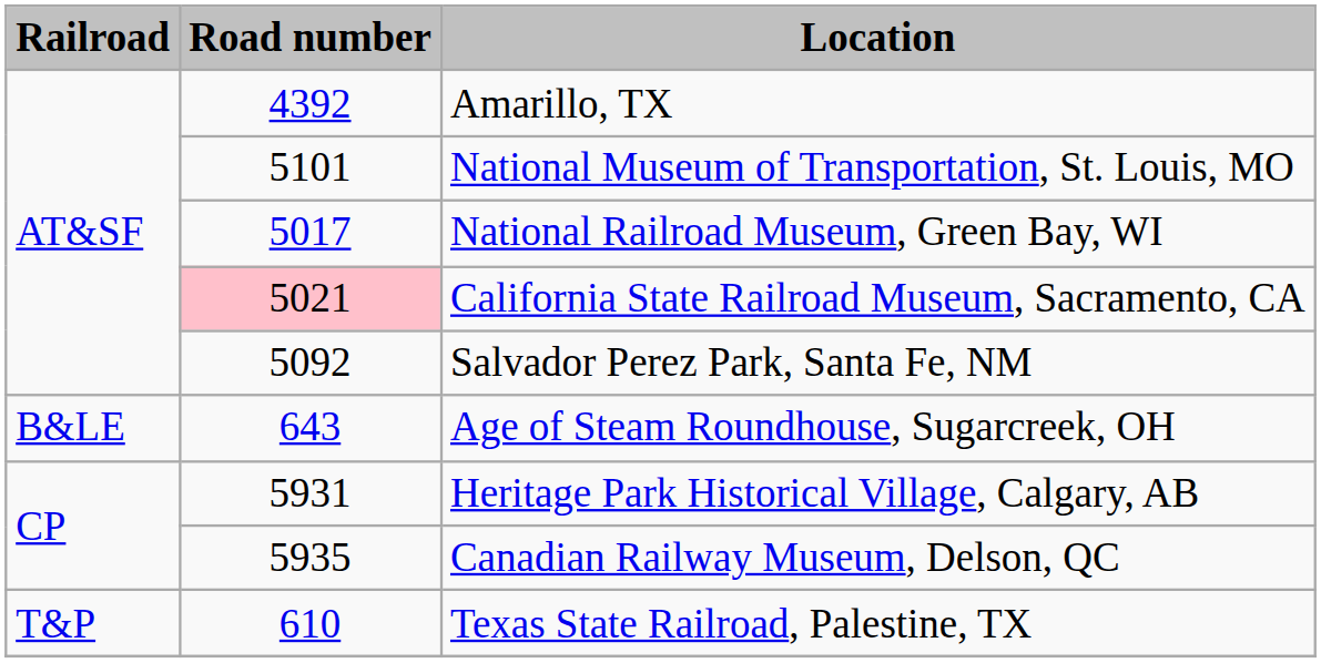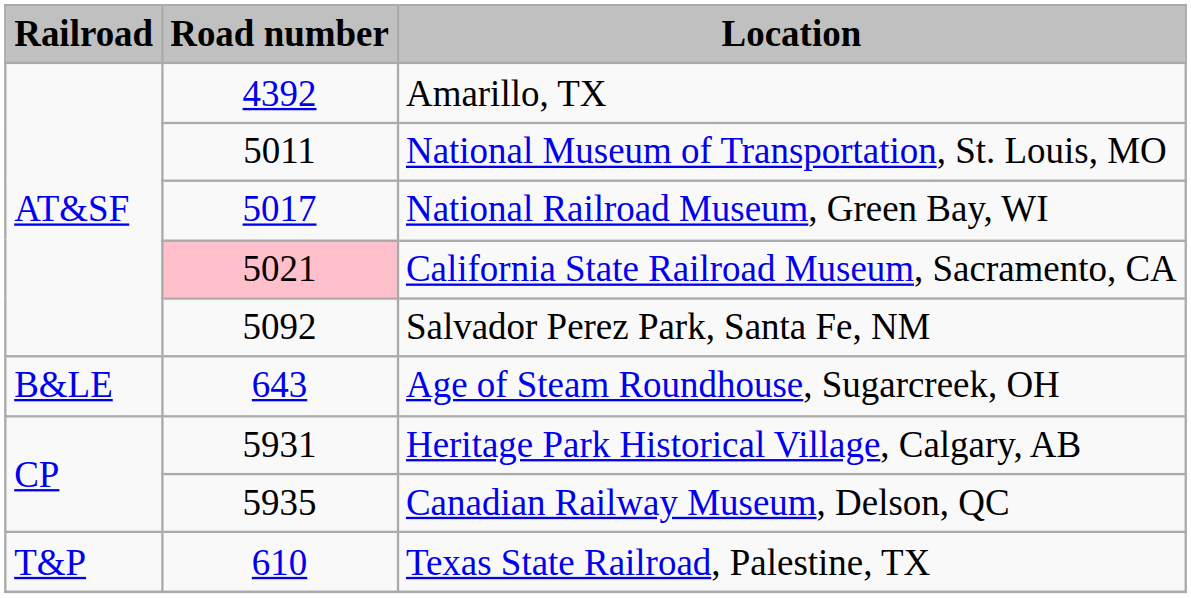 <table class="wikitable" style="margin: 1em auto 1em auto;">
 <tr>
 <th style="background:silver">Railroad</th>
 <th style="background:silver">Road number</th>
 <th style="background:silver">Location</th>
 </tr>
 <tr>
 <td rowspan=5><a href='#'>AT&SF</a></td>
 <td style="text-align:center;"><a href='#'>4392</a></td>
 <td>Amarillo, TX</td>
 </tr>
 <tr>
-<td style="text-align:center;">5101</td>
+<td style="text-align:center;">5011</td>
 <td><a href='#'>National Museum of Transportation</a>, St. Louis, MO</td>
 </tr>
 <tr>
 <td style="text-align:center;"><a href='#'>5017</a></td>
 <td><a href='#'>National Railroad Museum</a>, Green Bay, WI</td>
 </tr>
 <tr>
 <td style="background: pink; text-align:center;">5021</td>
 <td><a href='#'>California State Railroad Museum</a>, Sacramento, CA</td>
 </tr>
 <tr>
 <td style="text-align:center;">5092</td>
 <td>Salvador Perez Park, Santa Fe, NM</td>
 </tr>
 <tr>
 <td rowspan=1><a href='#'>B&LE</a></td>
 <td style="text-align:center;"><a href='#'>643</a></td>
 <td><a href='#'>Age of Steam Roundhouse</a>, Sugarcreek, OH</td>
 </tr>
 <tr>
 <td rowspan=2><a href='#'>CP</a></td>
 <td style="text-align:center;">5931</td>
 <td><a href='#'>Heritage Park Historical Village</a>, Calgary, AB</td>
 </tr>
 <tr>
 <td style="text-align:center;">5935</td>
 <td><a href='#'>Canadian Railway Museum</a>, Delson, QC</td>
 </tr>
 <tr>
 <td rowspan=1><a href='#'>T&P</a></td>
 <td style="text-align:center;"><a href='#'>610</a></td>
 <td><a href='#'>Texas State Railroad</a>, Palestine, TX</td>
 </tr>
 <tr>
 </tr>
 </table>
